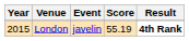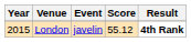 <table class="sortable wikitable" style="font-size: 95%;">
 <tr>
 <th>Year</th>
 <th>Venue</th>
 <th>Event</th>
 <th>Score</th>
 <th>Result</th>
 </tr>
 <tr>
 </tr>
 <tr style="background:#FFE4B5">
 <td align="center">2015</td>
 <td align="left"><a href='#'>London</a></td>
 <td align="left"><a href='#'>javelin</a></td>
-<td align="left">55.19</td>
+<td align="left">55.12</td>
 <td style="text-align:left; background:white"><strong>4th Rank</strong></td>
 </tr>
 </table>
